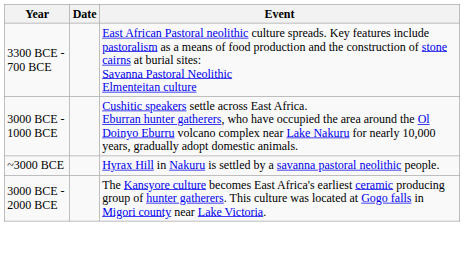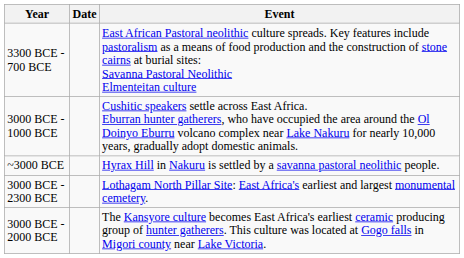 <table class="wikitable">
 <tr>
 <th>Year</th>
 <th>Date</th>
 <th>Event</th>
 </tr>
 <tr>
 <td>3300 BCE - 700 BCE</td>
 <td></td>
 <td><a href='#'>East African Pastoral neolithic</a> culture spreads. Key features include <a href='#'>pastoralism</a> as a means of food production and the construction of <a href='#'>stone cairns</a> at burial sites:<br><a href='#'>Savanna Pastoral Neolithic</a><br><a href='#'>Elmenteitan culture</a></td>
 </tr>
 <tr>
 <td>3000 BCE - 1000 BCE</td>
 <td></td>
 <td><a href='#'>Cushitic speakers</a> settle across East Africa.<br><a href='#'>Eburran hunter gatherers</a>, who have occupied the area around the <a href='#'>Ol Doinyo Eburru</a> volcano complex near <a href='#'>Lake Nakuru</a> for nearly 10,000 years, gradually adopt domestic animals.</td>
 </tr>
 <tr>
 <td>~3000 BCE</td>
 <td></td>
 <td><a href='#'>Hyrax Hill</a> in <a href='#'>Nakuru</a> is settled by a <a href='#'>savanna pastoral neolithic</a> people.</td>
 </tr>
 <tr>
+<td>3000 BCE - 2300 BCE</td>
+<td></td>
+<td><a href='#'>Lothagam North Pillar Site</a>: <a href='#'>East Africa's</a> earliest and largest <a href='#'>monumental cemetery</a>.</td>
+</tr>
+<tr>
 <td>3000 BCE - 2000 BCE</td>
 <td></td>
 <td>The <a href='#'>Kansyore culture</a> becomes East Africa's earliest <a href='#'>ceramic</a> producing group of <a href='#'>hunter gatherers</a>. This culture was located at <a href='#'>Gogo falls</a> in <a href='#'>Migori county</a> near <a href='#'>Lake Victoria</a>.</td>
 </tr>
 </table>
